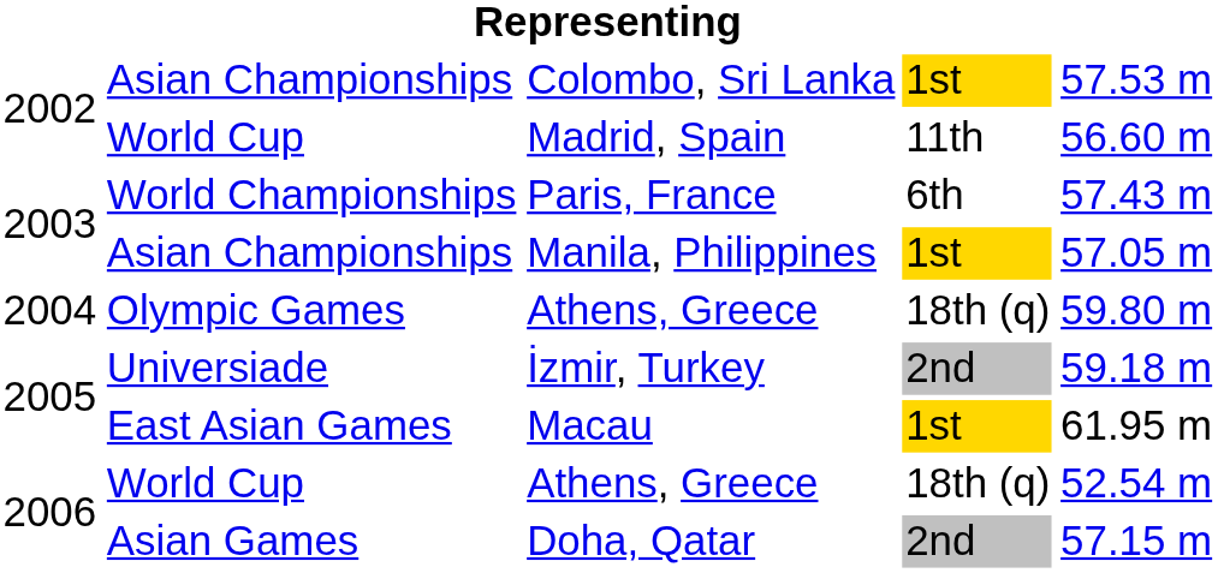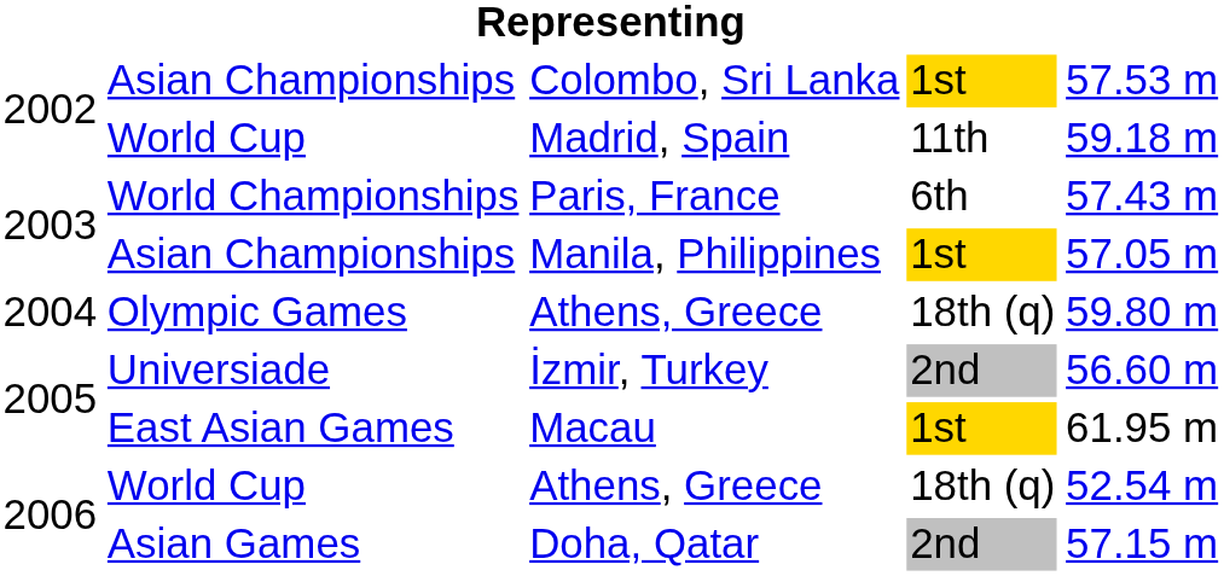 <table>
 <tr>
 <th colspan="5">Representing </th>
 </tr>
 <tr>
 <td rowspan=2>2002</td>
 <td><a href='#'>Asian Championships</a></td>
 <td><a href='#'>Colombo</a>, <a href='#'>Sri Lanka</a></td>
 <td bgcolor="gold">1st</td>
 <td><a href='#'>57.53 m</a></td>
 </tr>
 <tr>
 <td><a href='#'>World Cup</a></td>
 <td><a href='#'>Madrid</a>, <a href='#'>Spain</a></td>
 <td>11th</td>
-<td><a href='#'>56.60 m</a></td>
+<td><a href='#'>59.18 m</a></td>
 </tr>
 <tr>
 <td rowspan=2>2003</td>
 <td><a href='#'>World Championships</a></td>
 <td><a href='#'>Paris, France</a></td>
 <td>6th</td>
 <td><a href='#'>57.43 m</a></td>
 </tr>
 <tr>
 <td><a href='#'>Asian Championships</a></td>
 <td><a href='#'>Manila</a>, <a href='#'>Philippines</a></td>
 <td bgcolor="gold">1st</td>
 <td><a href='#'>57.05 m</a></td>
 </tr>
 <tr>
 <td>2004</td>
 <td><a href='#'>Olympic Games</a></td>
 <td><a href='#'>Athens, Greece</a></td>
 <td>18th (q)</td>
 <td><a href='#'>59.80 m</a></td>
 </tr>
 <tr>
 <td rowspan=2>2005</td>
 <td><a href='#'>Universiade</a></td>
 <td><a href='#'>İzmir</a>, <a href='#'>Turkey</a></td>
 <td bgcolor="silver">2nd</td>
-<td><a href='#'>59.18 m</a></td>
+<td><a href='#'>56.60 m</a></td>
 </tr>
 <tr>
 <td><a href='#'>East Asian Games</a></td>
 <td><a href='#'>Macau</a></td>
 <td bgcolor="gold">1st</td>
 <td>61.95 m</td>
 </tr>
 <tr>
 <td rowspan=2>2006</td>
 <td><a href='#'>World Cup</a></td>
 <td><a href='#'>Athens</a>, <a href='#'>Greece</a></td>
 <td>18th (q)</td>
 <td><a href='#'>52.54 m</a></td>
 </tr>
 <tr>
 <td><a href='#'>Asian Games</a></td>
 <td><a href='#'>Doha, Qatar</a></td>
 <td bgcolor="silver">2nd</td>
 <td><a href='#'>57.15 m</a></td>
 </tr>
 </table>
